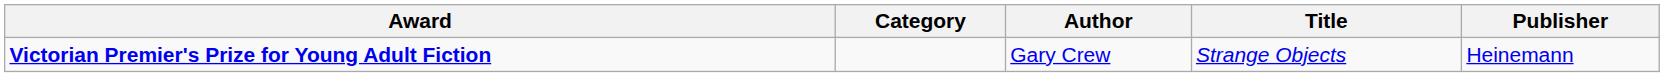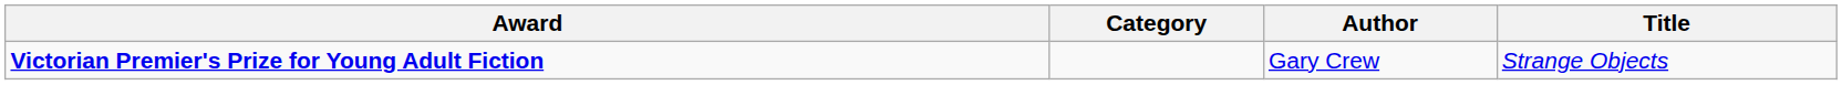 <table class="wikitable" width=100%>
 <tr>
 <th>Award</th>
 <th>Category</th>
 <th>Author</th>
 <th>Title</th>
-<th>Publisher</th>
 </tr>
 <tr>
 <td><strong><a href='#'>Victorian Premier's Prize for Young Adult Fiction</a></strong></td>
 <td></td>
 <td><a href='#'>Gary Crew</a></td>
 <td><em><a href='#'>Strange Objects</a></em></td>
-<td><a href='#'>Heinemann</a></td>
 </tr>
 </table>
